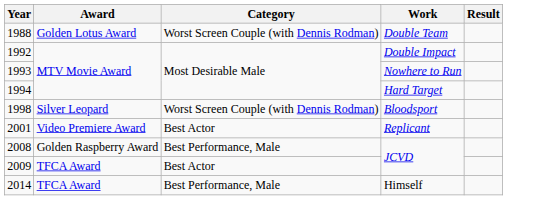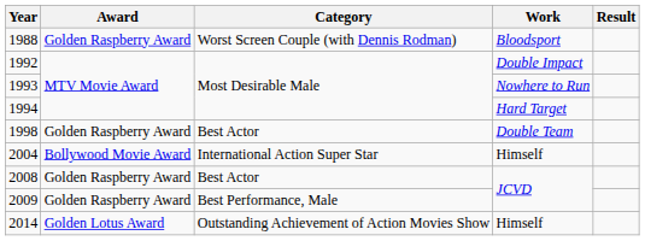 <table class="wikitable sortable">
 <tr>
 <th>Year</th>
 <th>Award</th>
 <th>Category</th>
 <th>Work</th>
 <th>Result</th>
 </tr>
 <tr>
 <td>1988</td>
-<td><a href='#'>Golden Lotus Award</a></td>
+<td><a href='#'>Golden Raspberry Award</a></td>
 <td>Worst Screen Couple (with <a href='#'>Dennis Rodman</a>)</td>
-<td><em><a href='#'>Double Team</a></em></td>
+<td><em><a href='#'>Bloodsport</a></em></td>
 <td></td>
 </tr>
 <tr>
 <td>1992</td>
 <td rowspan="3"><a href='#'>MTV Movie Award</a></td>
 <td rowspan="3">Most Desirable Male</td>
 <td><em><a href='#'>Double Impact</a></em></td>
 <td></td>
 </tr>
 <tr>
 <td>1993</td>
 <td><em><a href='#'>Nowhere to Run</a></em></td>
 <td></td>
 </tr>
 <tr>
 <td>1994</td>
 <td><em><a href='#'>Hard Target</a></em></td>
 <td></td>
 </tr>
 <tr>
 <td>1998</td>
-<td><a href='#'>Silver Leopard</a></td>
-<td>Worst Screen Couple (with <a href='#'>Dennis Rodman</a>)</td>
-<td><em><a href='#'>Bloodsport</a></em></td>
+<td>Golden Raspberry Award</td>
+<td>Best Actor</td>
+<td><em><a href='#'>Double Team</a></em></td>
 <td></td>
 </tr>
 <tr>
-<td>2001</td>
-<td><a href='#'>Video Premiere Award</a></td>
-<td>Best Actor</td>
-<td><em><a href='#'>Replicant</a></em></td>
+<td>2004</td>
+<td><a href='#'>Bollywood Movie Award</a></td>
+<td>International Action Super Star</td>
+<td>Himself</td>
 <td></td>
 </tr>
 <tr>
 <td>2008</td>
 <td>Golden Raspberry Award</td>
-<td>Best Performance, Male</td>
+<td>Best Actor</td>
 <td rowspan="2"><em><a href='#'>JCVD</a></em></td>
 <td></td>
 </tr>
 <tr>
 <td>2009</td>
-<td><a href='#'>TFCA Award</a></td>
-<td>Best Actor</td>
+<td>Golden Raspberry Award</td>
+<td>Best Performance, Male</td>
 <td></td>
 </tr>
 <tr>
 <td>2014</td>
-<td><a href='#'>TFCA Award</a></td>
-<td>Best Performance, Male</td>
+<td><a href='#'>Golden Lotus Award</a></td>
+<td>Outstanding Achievement of Action Movies Show</td>
 <td>Himself</td>
 <td></td>
 </tr>
 </table>
